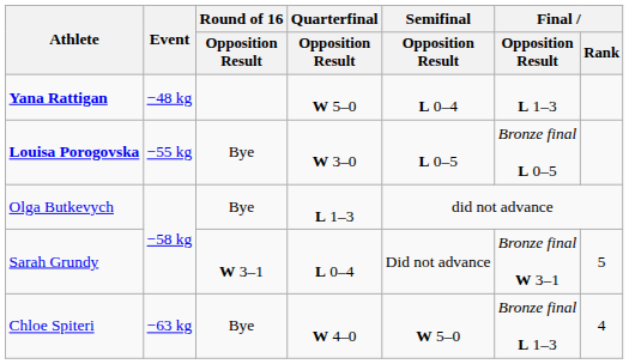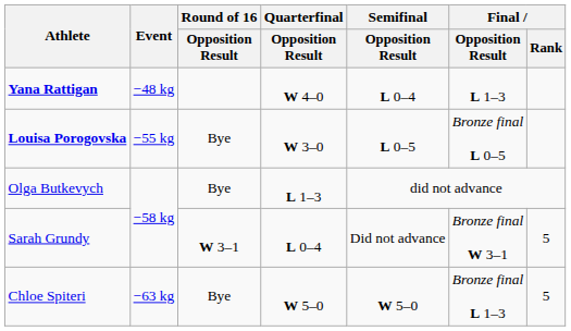 <table class="wikitable" style="font-size:90%">
 <tr>
 <th rowspan=2>Athlete</th>
 <th rowspan=2>Event</th>
 <th>Round of 16</th>
 <th>Quarterfinal</th>
 <th>Semifinal</th>
 <th colspan=2>Final / </th>
 </tr>
 <tr style="font-size: 95%">
 <th>Opposition<br>Result</th>
 <th>Opposition<br>Result</th>
 <th>Opposition<br>Result</th>
 <th>Opposition<br>Result</th>
 <th>Rank</th>
 </tr>
 <tr align=center>
 <td align=left><strong><a href='#'>Yana Rattigan</a></strong></td>
 <td align=left><a href='#'>−48 kg</a></td>
 <td></td>
-<td><br><strong>W</strong> 5–0</td>
+<td><br><strong>W</strong> 4–0</td>
 <td><br><strong>L</strong> 0–4</td>
 <td><br><strong>L</strong> 1–3</td>
 <td></td>
 </tr>
 <tr align=center>
 <td align=left><strong><a href='#'>Louisa Porogovska</a></strong></td>
 <td align=left><a href='#'>−55 kg</a></td>
 <td>Bye</td>
 <td><br><strong>W</strong> 3–0</td>
 <td><br><strong>L</strong> 0–5</td>
 <td><em>Bronze final</em><br><br><strong>L</strong> 0–5</td>
 <td></td>
 </tr>
 <tr align=center>
 <td align=left><a href='#'>Olga Butkevych</a></td>
 <td style="text-align:left;" rowspan="2"><a href='#'>−58 kg</a></td>
 <td>Bye</td>
 <td><br><strong>L</strong> 1–3</td>
 <td colspan=3>did not advance</td>
 </tr>
 <tr align=center>
 <td align=left><a href='#'>Sarah Grundy</a></td>
 <td><br><strong>W</strong> 3–1</td>
 <td><br><strong>L</strong> 0–4</td>
 <td>Did not advance</td>
 <td><em>Bronze final</em><br><br><strong>W</strong> 3–1</td>
 <td>5</td>
 </tr>
 <tr align=center>
 <td align=left><a href='#'>Chloe Spiteri</a></td>
 <td align=left><a href='#'>−63 kg</a></td>
 <td>Bye</td>
-<td><br><strong>W</strong> 4–0</td>
+<td><br><strong>W</strong> 5–0</td>
 <td><br><strong>W</strong> 5–0</td>
 <td><em>Bronze final</em><br><br><strong>L</strong> 1–3</td>
-<td>4</td>
+<td>5</td>
 </tr>
 </table>
